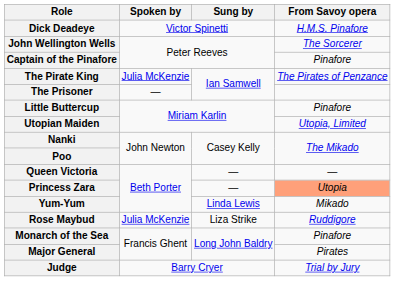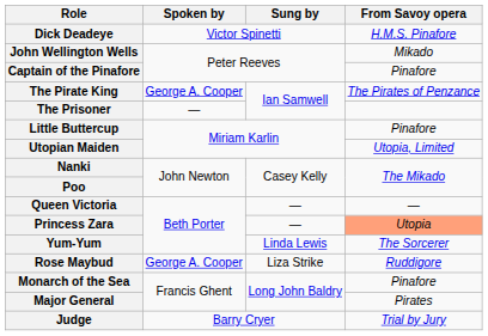 <table class="wikitable">
 <tr>
 <th scope="col">Role</th>
 <th scope="col">Spoken by</th>
 <th scope="col">Sung by</th>
 <th scope="col">From Savoy opera</th>
 </tr>
 <tr>
 <th>Dick Deadeye</th>
 <td align=center colspan="2"><a href='#'>Victor Spinetti</a></td>
 <td align=center><em><a href='#'>H.M.S. Pinafore</a></em></td>
 </tr>
 <tr>
 <th>John Wellington Wells</th>
 <td align=center rowspan="2" colspan="2">Peter Reeves</td>
-<td align=center><em><a href='#'>The Sorcerer</a></em></td>
+<td align=center><em>Mikado</em></td>
 </tr>
 <tr>
 <th>Captain of the Pinafore</th>
 <td align=center><em>Pinafore</em></td>
 </tr>
 <tr>
 <th>The Pirate King</th>
-<td align=center><a href='#'>Julia McKenzie</a></td>
+<td align=center><a href='#'>George A. Cooper</a></td>
 <td align=center rowspan="2"><a href='#'>Ian Samwell</a></td>
 <td align=center><em><a href='#'>The Pirates of Penzance</a></em></td>
 </tr>
 <tr>
 <th>The Prisoner</th>
 <td align=center>—</td>
 <td align=center></td>
 </tr>
 <tr>
 <th>Little Buttercup</th>
 <td align=center colspan="2" rowspan="2"><a href='#'>Miriam Karlin</a></td>
 <td align=center><em>Pinafore</em></td>
 </tr>
 <tr>
 <th>Utopian Maiden</th>
 <td align=center><em><a href='#'>Utopia, Limited</a></em></td>
 </tr>
 <tr>
 <th>Nanki</th>
 <td align=center rowspan="2">John Newton</td>
 <td align=center rowspan="2">Casey Kelly</td>
 <td align=center colspan="2" rowspan="2"><em><a href='#'>The Mikado</a></em></td>
 </tr>
 <tr>
 <th>Poo</th>
 </tr>
 <tr>
 <th>Queen Victoria</th>
 <td align=center rowspan="3"><a href='#'>Beth Porter</a></td>
 <td align=center>—</td>
 <td align=center>—</td>
 </tr>
 <tr>
 <th>Princess Zara</th>
 <td align=center>—</td>
 <td align=center style="background: lightsalmon;"><em>Utopia</em></td>
 </tr>
 <tr>
 <th>Yum-Yum</th>
 <td align=center><a href='#'>Linda Lewis</a></td>
-<td align=center><em>Mikado</em></td>
+<td align=center><em><a href='#'>The Sorcerer</a></em></td>
 </tr>
 <tr>
 <th>Rose Maybud</th>
-<td align=center><a href='#'>Julia McKenzie</a></td>
+<td align=center><a href='#'>George A. Cooper</a></td>
 <td align=center>Liza Strike</td>
 <td align=center><em><a href='#'>Ruddigore</a></em></td>
 </tr>
 <tr>
 <th>Monarch of the Sea</th>
 <td align=center rowspan="2">Francis Ghent</td>
 <td align=center rowspan="2"><a href='#'>Long John Baldry</a></td>
 <td align=center><em>Pinafore</em></td>
 </tr>
 <tr>
 <th>Major General</th>
 <td align=center><em>Pirates</em></td>
 </tr>
 <tr>
 <th>Judge</th>
 <td align=center colspan="2"><a href='#'>Barry Cryer</a></td>
 <td align=center><em><a href='#'>Trial by Jury</a></em></td>
 </tr>
 </table>
